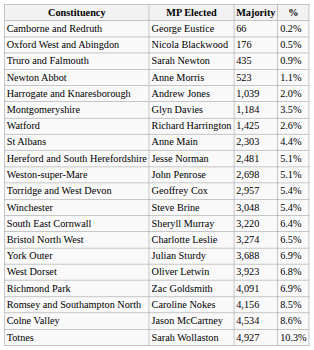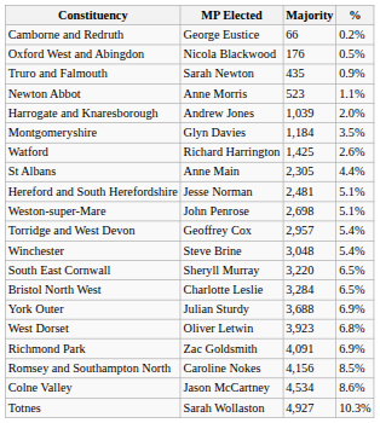 <table class="wikitable sortable">
 <tr>
 <th>Constituency</th>
 <th>MP Elected</th>
 <th>Majority</th>
 <th>%</th>
 </tr>
 <tr>
 <td>Camborne and Redruth</td>
 <td>George Eustice</td>
 <td>66</td>
 <td>0.2%</td>
 </tr>
 <tr>
 <td>Oxford West and Abingdon</td>
 <td>Nicola Blackwood</td>
 <td>176</td>
 <td>0.5%</td>
 </tr>
 <tr>
 <td>Truro and Falmouth</td>
 <td>Sarah Newton</td>
 <td>435</td>
 <td>0.9%</td>
 </tr>
 <tr>
 <td>Newton Abbot</td>
 <td>Anne Morris</td>
 <td>523</td>
 <td>1.1%</td>
 </tr>
 <tr>
 <td>Harrogate and Knaresborough</td>
 <td>Andrew Jones</td>
 <td>1,039</td>
 <td>2.0%</td>
 </tr>
 <tr>
 <td>Montgomeryshire</td>
 <td>Glyn Davies</td>
 <td>1,184</td>
 <td>3.5%</td>
 </tr>
 <tr>
 <td>Watford</td>
 <td>Richard Harrington</td>
 <td>1,425</td>
 <td>2.6%</td>
 </tr>
 <tr>
 <td>St Albans</td>
 <td>Anne Main</td>
-<td>2,303</td>
+<td>2,305</td>
 <td>4.4%</td>
 </tr>
 <tr>
 <td>Hereford and South Herefordshire</td>
 <td>Jesse Norman</td>
 <td>2,481</td>
 <td>5.1%</td>
 </tr>
 <tr>
 <td>Weston-super-Mare</td>
 <td>John Penrose</td>
 <td>2,698</td>
 <td>5.1%</td>
 </tr>
 <tr>
 <td>Torridge and West Devon</td>
 <td>Geoffrey Cox</td>
 <td>2,957</td>
 <td>5.4%</td>
 </tr>
 <tr>
 <td>Winchester</td>
 <td>Steve Brine</td>
 <td>3,048</td>
 <td>5.4%</td>
 </tr>
 <tr>
 <td>South East Cornwall</td>
 <td>Sheryll Murray</td>
 <td>3,220</td>
-<td>6.4%</td>
+<td>6.5%</td>
 </tr>
 <tr>
 <td>Bristol North West</td>
 <td>Charlotte Leslie</td>
-<td>3,274</td>
+<td>3,284</td>
 <td>6.5%</td>
 </tr>
 <tr>
 <td>York Outer</td>
 <td>Julian Sturdy</td>
 <td>3,688</td>
 <td>6.9%</td>
 </tr>
 <tr>
 <td>West Dorset</td>
 <td>Oliver Letwin</td>
 <td>3,923</td>
 <td>6.8%</td>
 </tr>
 <tr>
 <td>Richmond Park</td>
 <td>Zac Goldsmith</td>
 <td>4,091</td>
 <td>6.9%</td>
 </tr>
 <tr>
 <td>Romsey and Southampton North</td>
 <td>Caroline Nokes</td>
 <td>4,156</td>
 <td>8.5%</td>
 </tr>
 <tr>
 <td>Colne Valley</td>
 <td>Jason McCartney</td>
 <td>4,534</td>
 <td>8.6%</td>
 </tr>
 <tr>
 <td>Totnes</td>
 <td>Sarah Wollaston</td>
 <td>4,927</td>
 <td>10.3%</td>
 </tr>
 </table>
